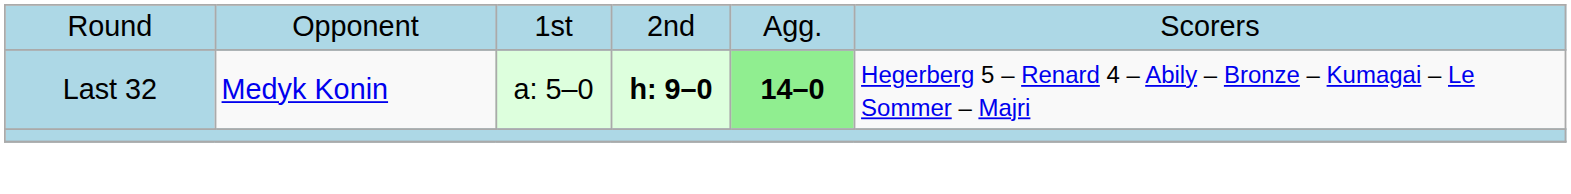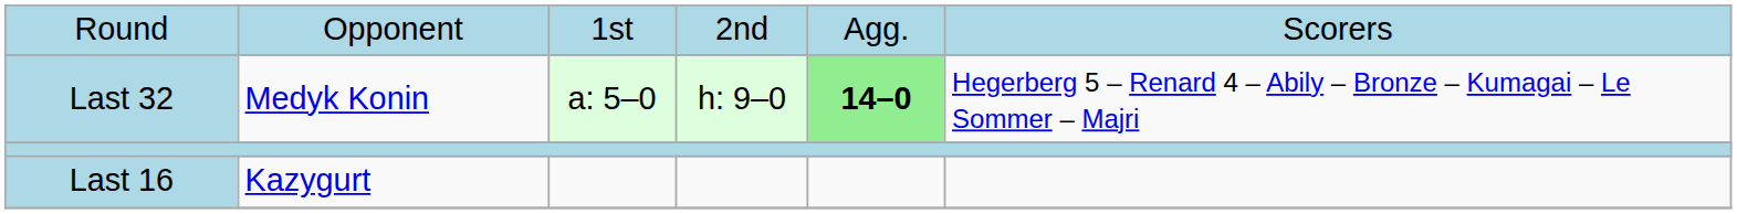 <table class="wikitable" style="text-align:center">
 <tr bgcolor=lightblue>
 <td width=150px>Round</td>
 <td width=200px>Opponent</td>
 <td width=80px>1st</td>
 <td width=80px>2nd</td>
 <td width=80px>Agg.</td>
 <td width=600px>Scorers</td>
 </tr>
 <tr>
 <td bgcolor=lightblue>Last 32</td>
 <td align=left> <a href='#'>Medyk Konin</a></td>
 <td bgcolor="#ddffdd">a: 5–0</td>
-<td bgcolor=#ddffdd><strong>h: 9–0</strong></td>
+<td bgcolor=#ddffdd>h: 9–0</td>
 <td bgcolor=lightgreen><strong>14–0</strong></td>
 <td align=left><small><a href='#'>Hegerberg</a> 5 – <a href='#'>Renard</a> 4 – <a href='#'>Abily</a> – <a href='#'>Bronze</a> – <a href='#'>Kumagai</a> – <a href='#'>Le Sommer</a> – <a href='#'>Majri</a> </small></td>
 </tr>
 <tr bgcolor=lightblue>
 <td colspan=6></td>
 </tr>
 <tr>
+<td bgcolor=lightblue>Last 16</td>
+<td align=left> <a href='#'>Kazygurt</a></td>
+<td></td>
+<td></td>
+<td></td>
+<td></td>
+</tr>
+<tr>
 </tr>
 </table>
